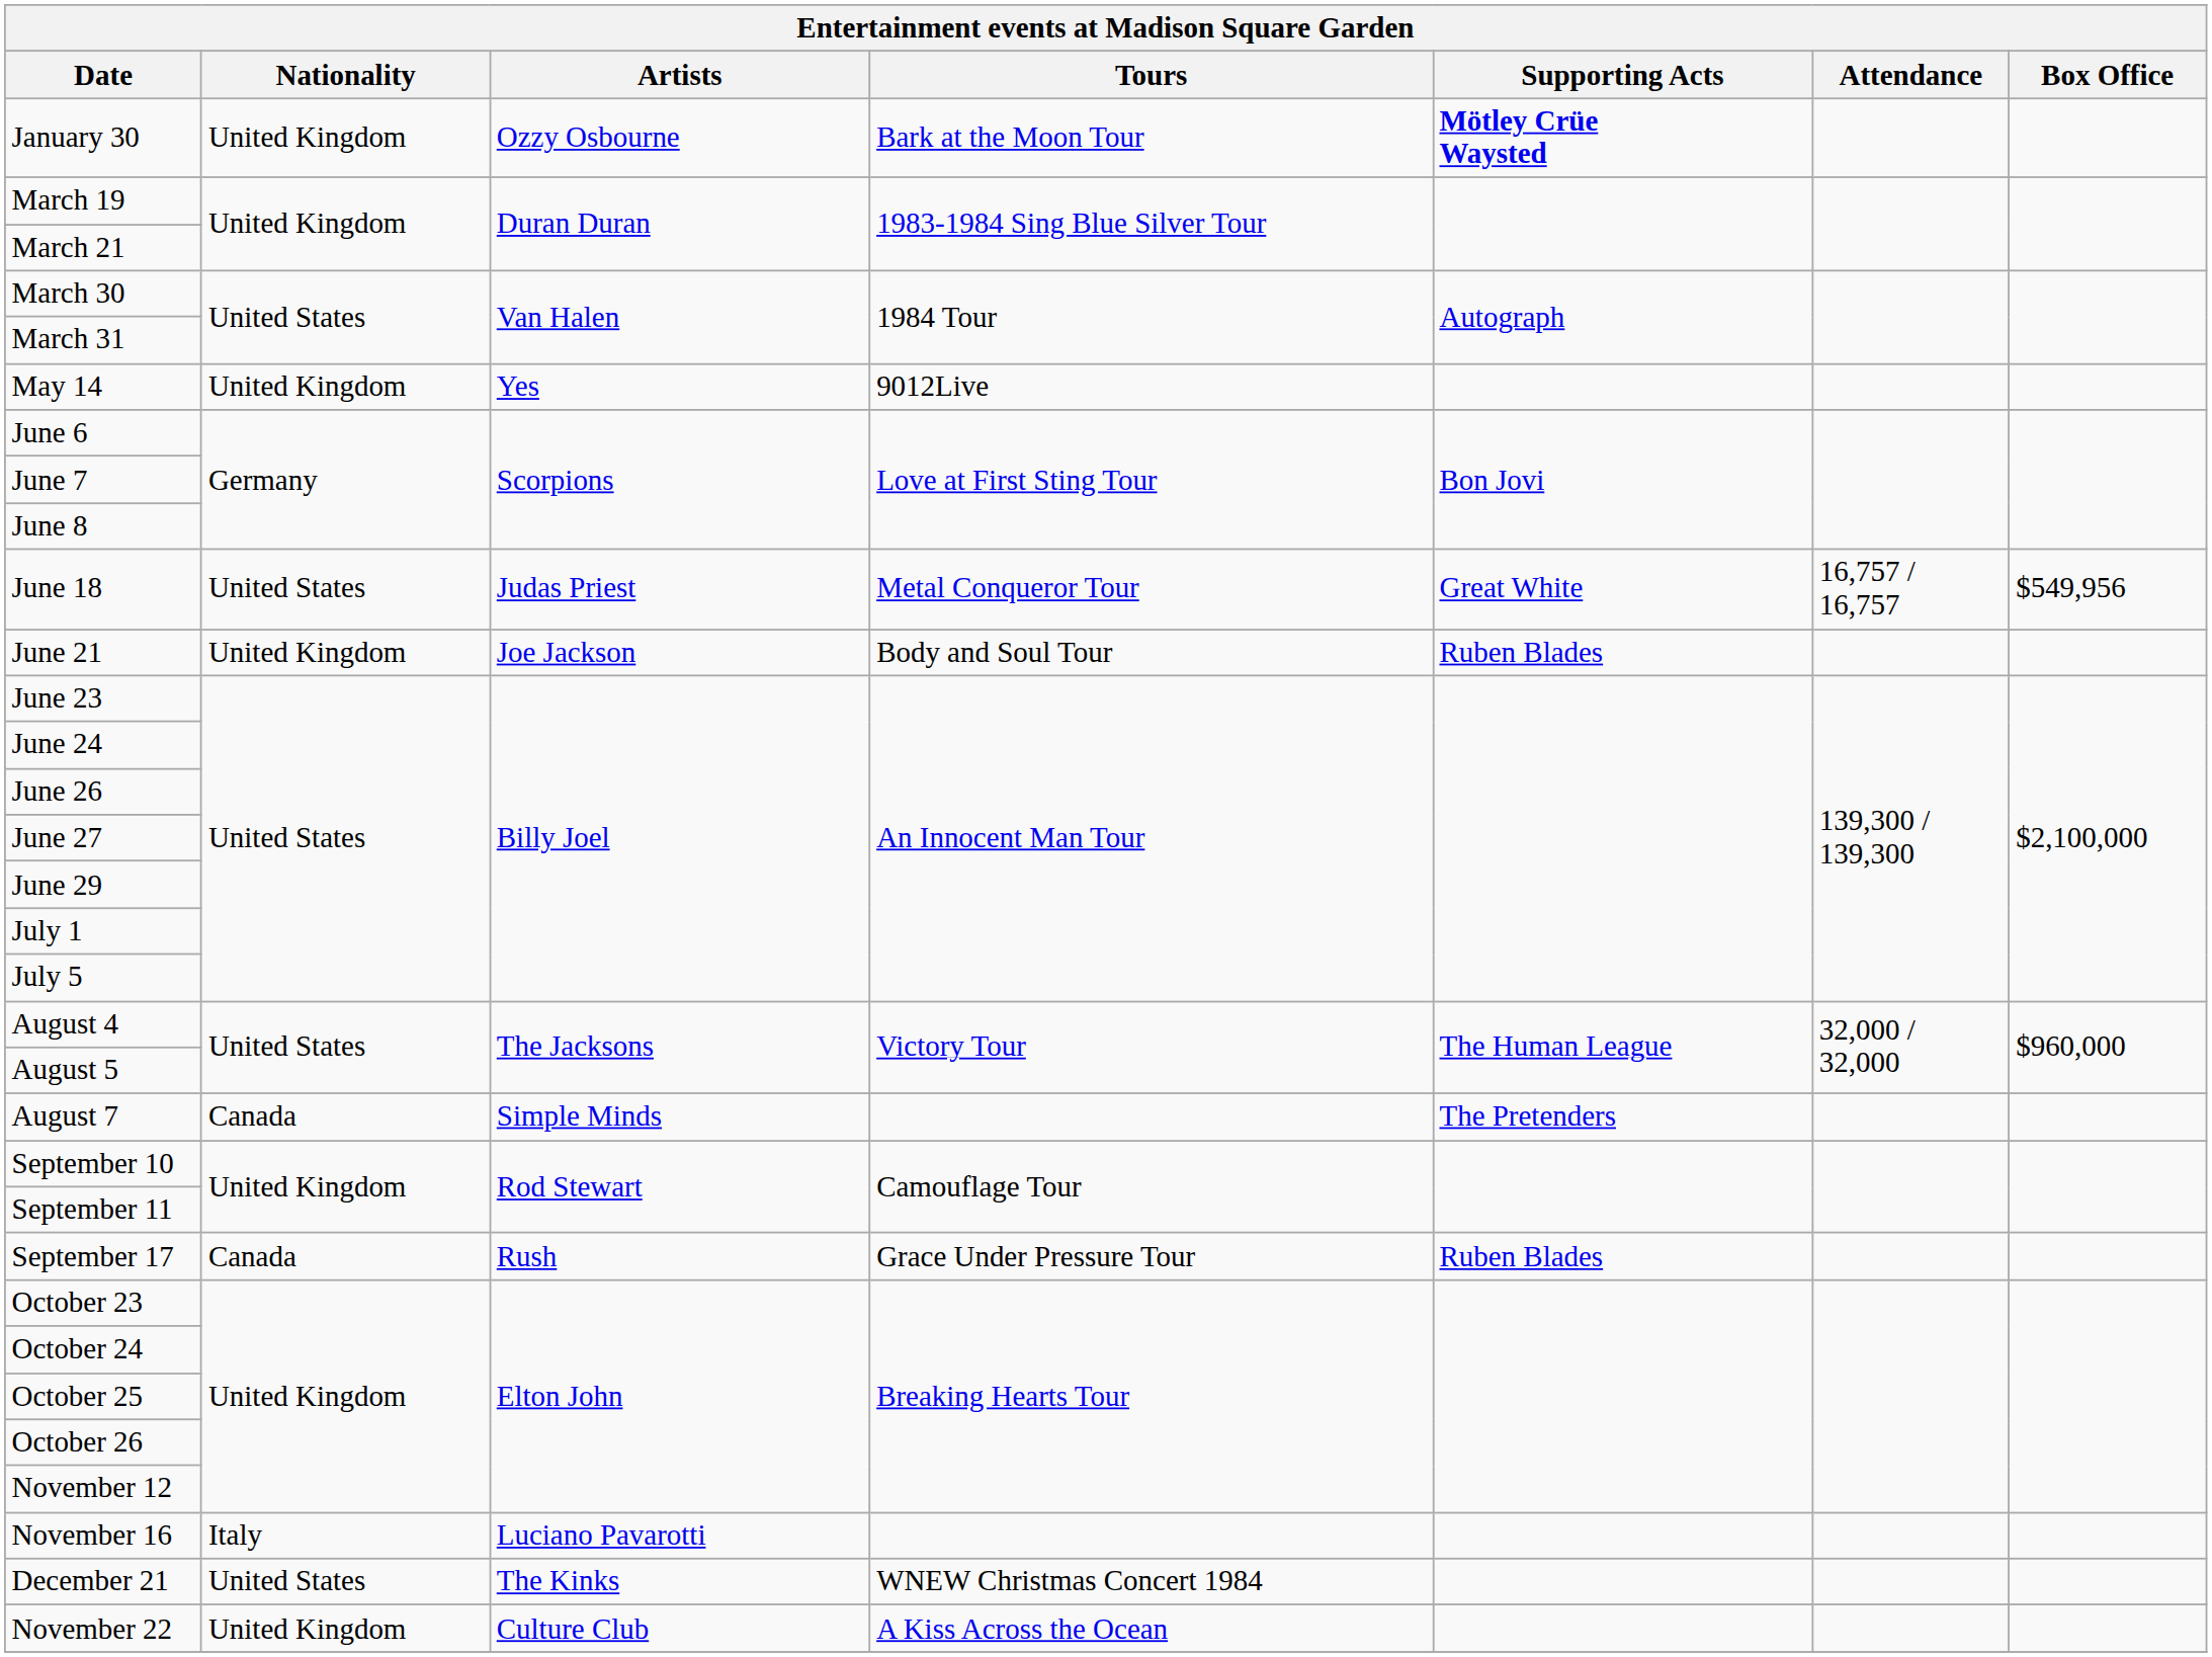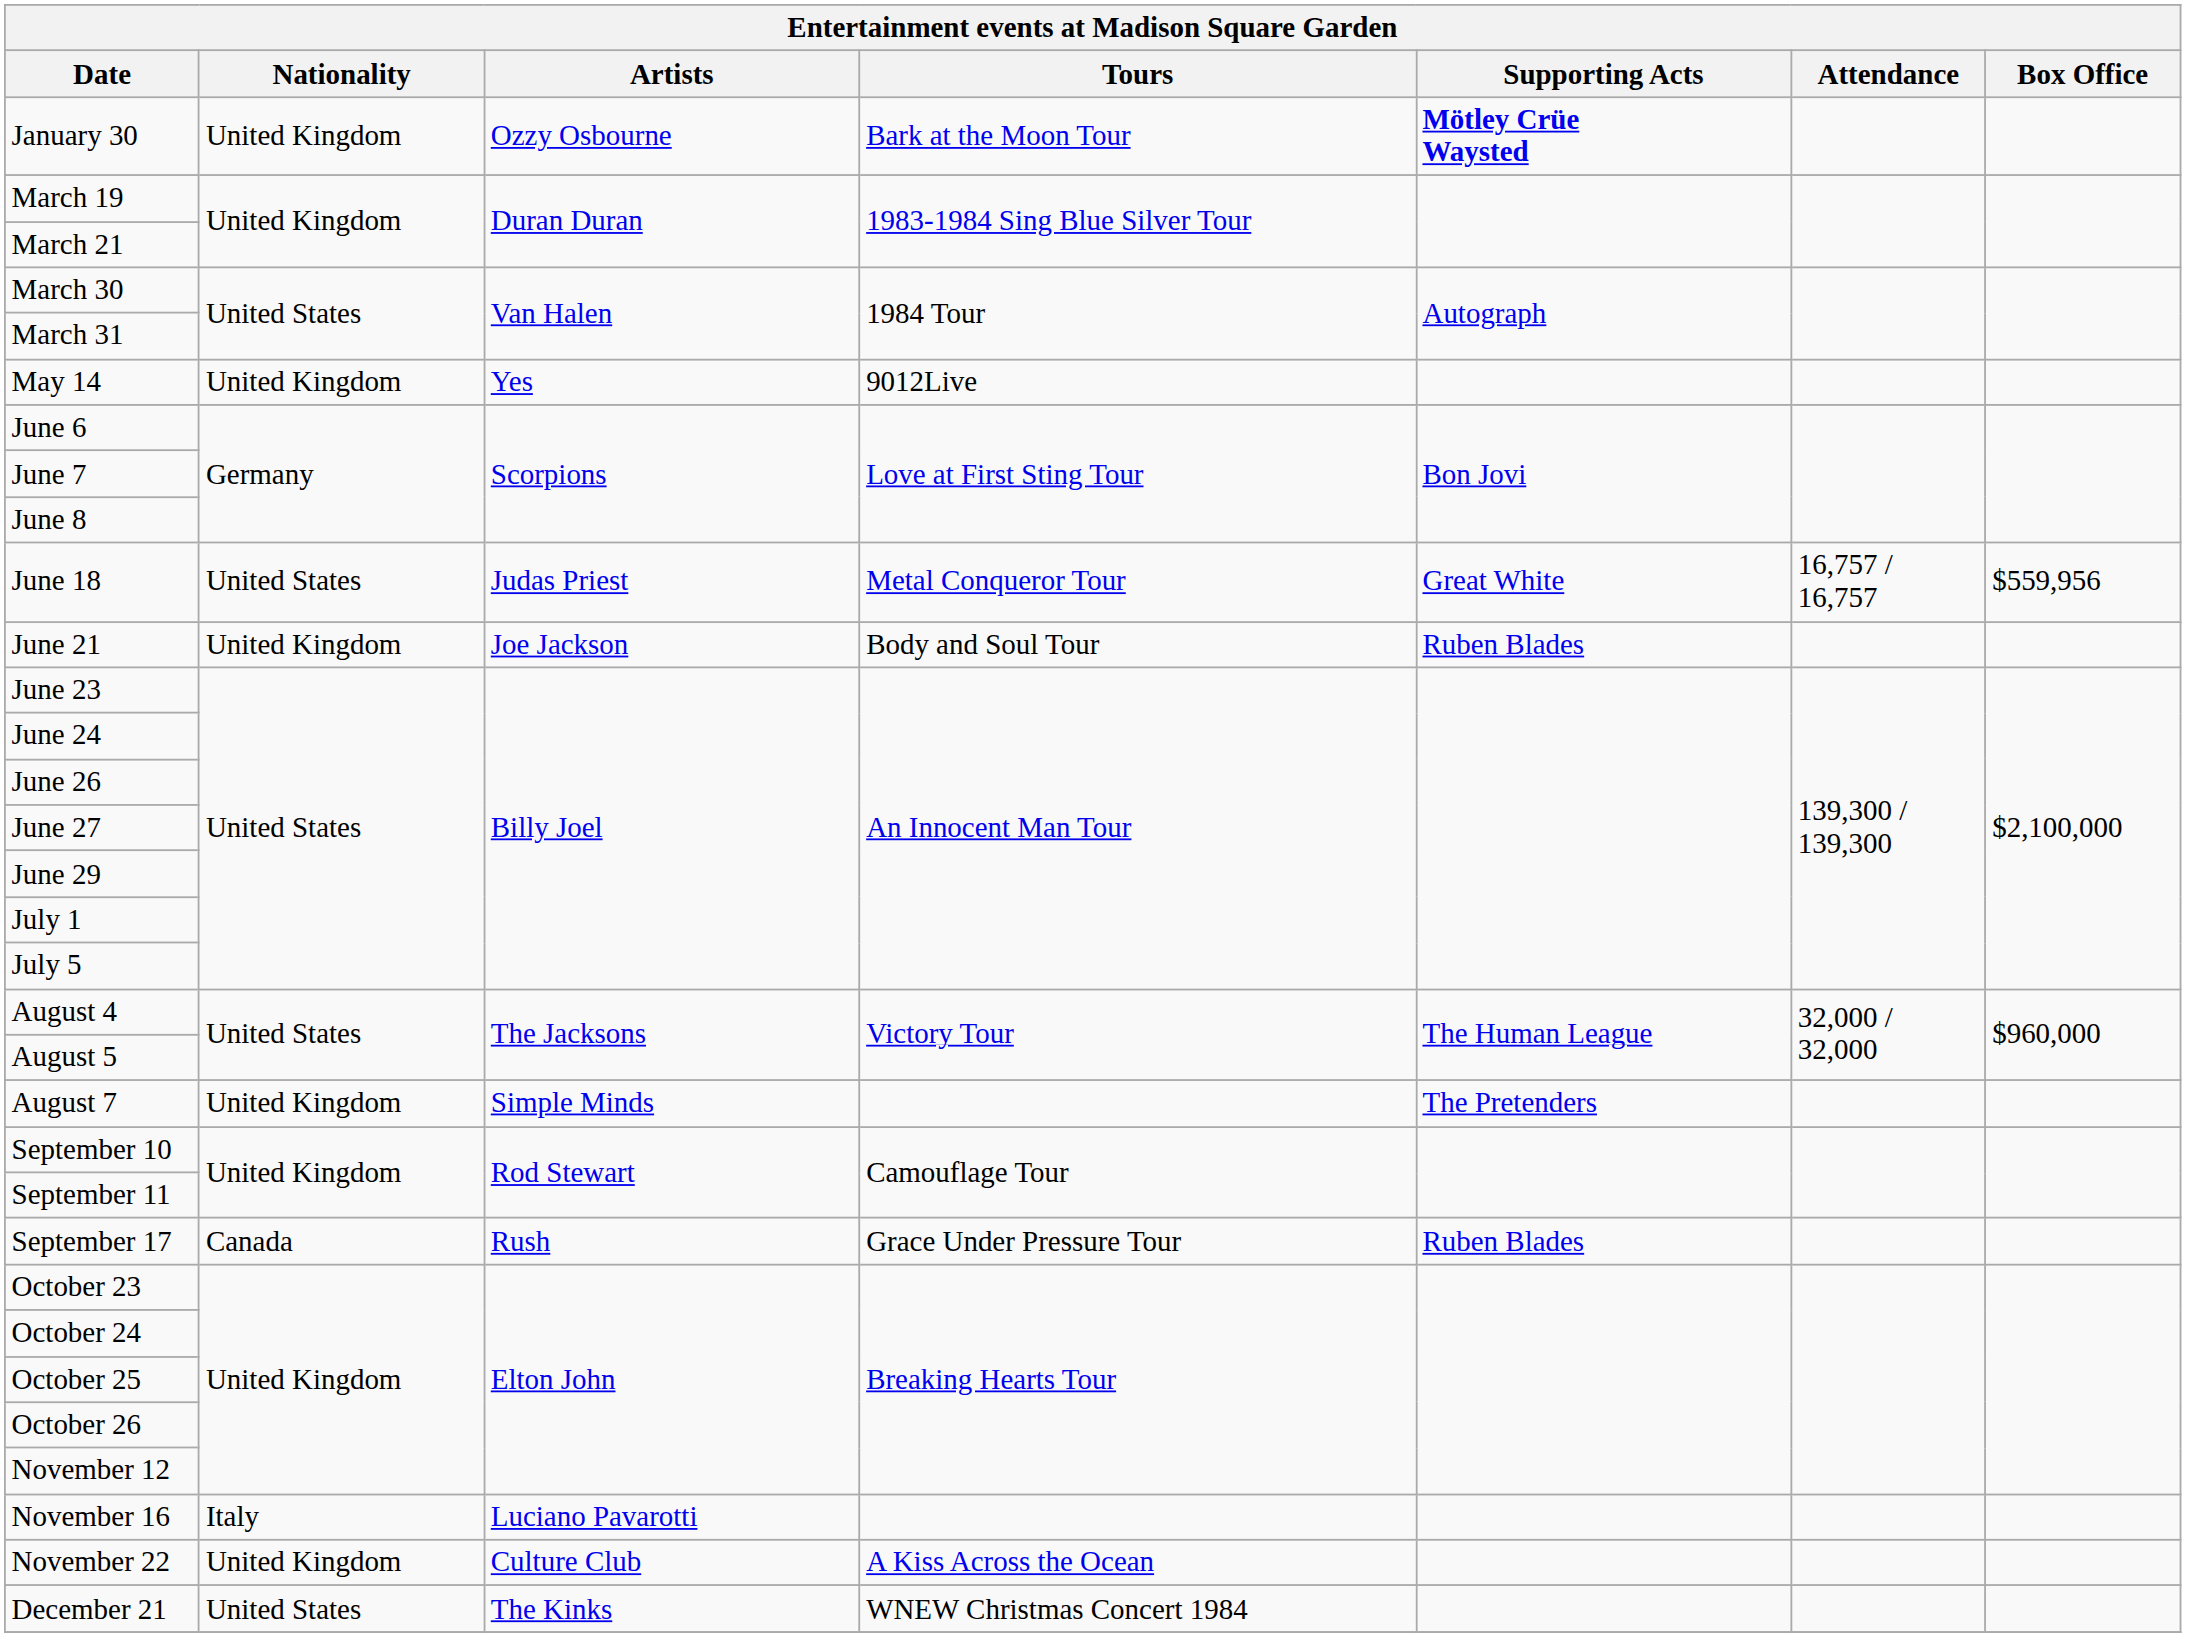 <table class="wikitable">
 <tr>
 <th colspan="7">Entertainment events at Madison Square Garden</th>
 </tr>
 <tr>
 <th width=100>Date</th>
 <th width=150>Nationality</th>
 <th width=200>Artists</th>
 <th width=300>Tours</th>
 <th width=200>Supporting Acts</th>
 <th width=100>Attendance</th>
 <th width=100>Box Office</th>
 </tr>
 <tr>
 <td>January 30</td>
 <td>United Kingdom</td>
 <td><a href='#'>Ozzy Osbourne</a></td>
 <td><a href='#'>Bark at the Moon Tour</a></td>
 <td><strong><a href='#'>Mötley Crüe</a><br><a href='#'>Waysted</a></strong></td>
 <td></td>
 <td></td>
 </tr>
 <tr>
 <td>March 19</td>
 <td rowspan=2>United Kingdom</td>
 <td rowspan=2><a href='#'>Duran Duran</a></td>
 <td rowspan=2><a href='#'>1983-1984 Sing Blue Silver Tour</a></td>
 <td rowspan=2></td>
 <td rowspan=2></td>
 <td rowspan=2></td>
 </tr>
 <tr>
 <td>March 21</td>
 </tr>
 <tr>
 <td>March 30</td>
 <td rowspan=2>United States</td>
 <td rowspan=2><a href='#'>Van Halen</a></td>
 <td rowspan=2>1984 Tour</td>
 <td rowspan=2><a href='#'>Autograph</a></td>
 <td rowspan=2></td>
 <td rowspan=2></td>
 </tr>
 <tr>
 <td>March 31</td>
 </tr>
 <tr>
 <td>May 14</td>
 <td>United Kingdom</td>
 <td><a href='#'>Yes</a></td>
 <td>9012Live</td>
 <td></td>
 <td></td>
 <td></td>
 </tr>
 <tr>
 <td>June 6</td>
 <td rowspan=3>Germany</td>
 <td rowspan=3><a href='#'>Scorpions</a></td>
 <td rowspan=3><a href='#'>Love at First Sting Tour</a></td>
 <td rowspan=3><a href='#'>Bon Jovi</a></td>
 <td rowspan=3></td>
 <td rowspan=3></td>
 </tr>
 <tr>
 <td>June 7</td>
 </tr>
 <tr>
 <td>June 8</td>
 </tr>
 <tr>
 <td>June 18</td>
 <td>United States</td>
 <td><a href='#'>Judas Priest</a></td>
 <td><a href='#'>Metal Conqueror Tour</a></td>
 <td><a href='#'>Great White</a></td>
 <td>16,757 / 16,757</td>
-<td>$549,956</td>
+<td>$559,956</td>
 </tr>
 <tr>
 <td>June 21</td>
 <td>United Kingdom</td>
 <td><a href='#'>Joe Jackson</a></td>
 <td>Body and Soul Tour</td>
 <td><a href='#'>Ruben Blades</a></td>
 <td></td>
 <td></td>
 </tr>
 <tr>
 <td>June 23</td>
 <td rowspan="7">United States</td>
 <td rowspan="7"><a href='#'>Billy Joel</a></td>
 <td rowspan="7"><a href='#'>An Innocent Man Tour</a></td>
 <td rowspan="7"></td>
 <td rowspan="7">139,300 / 139,300</td>
 <td rowspan="7">$2,100,000</td>
 </tr>
 <tr>
 <td>June 24</td>
 </tr>
 <tr>
 <td>June 26</td>
 </tr>
 <tr>
 <td>June 27</td>
 </tr>
 <tr>
 <td>June 29</td>
 </tr>
 <tr>
 <td>July 1</td>
 </tr>
 <tr>
 <td>July 5</td>
 </tr>
 <tr>
 <td>August 4</td>
 <td rowspan=2>United States</td>
 <td rowspan=2><a href='#'>The Jacksons</a></td>
 <td rowspan=2><a href='#'>Victory Tour</a></td>
 <td rowspan=2><a href='#'>The Human League</a></td>
 <td rowspan=2>32,000 / 32,000</td>
 <td rowspan=2>$960,000</td>
 </tr>
 <tr>
 <td>August 5</td>
 </tr>
 <tr>
 <td>August 7</td>
-<td>Canada</td>
+<td>United Kingdom</td>
 <td><a href='#'>Simple Minds</a></td>
 <td></td>
 <td><a href='#'>The Pretenders</a></td>
 <td></td>
 <td></td>
 </tr>
 <tr>
 <td>September 10</td>
 <td rowspan=2>United Kingdom</td>
 <td rowspan=2><a href='#'>Rod Stewart</a></td>
 <td rowspan=2>Camouflage Tour</td>
 <td rowspan=2></td>
 <td rowspan=2></td>
 <td rowspan=2></td>
 </tr>
 <tr>
 <td>September 11</td>
 </tr>
 <tr>
 <td>September 17</td>
 <td>Canada</td>
 <td><a href='#'>Rush</a></td>
 <td>Grace Under Pressure Tour</td>
 <td><a href='#'>Ruben Blades</a></td>
 <td></td>
 <td></td>
 </tr>
 <tr>
 <td>October 23</td>
 <td rowspan="5">United Kingdom</td>
 <td rowspan=5><a href='#'>Elton John</a></td>
 <td rowspan=5><a href='#'>Breaking Hearts Tour</a></td>
 <td rowspan=5></td>
 <td rowspan=5></td>
 <td rowspan=5></td>
 </tr>
 <tr>
 <td>October 24</td>
 </tr>
 <tr>
 <td>October 25</td>
 </tr>
 <tr>
 <td>October 26</td>
 </tr>
 <tr>
 <td>November 12</td>
 </tr>
 <tr>
 <td>November 16</td>
 <td>Italy</td>
 <td><a href='#'>Luciano Pavarotti</a></td>
 <td></td>
 <td></td>
 <td></td>
 <td></td>
 </tr>
 <tr>
+<td>November 22</td>
+<td>United Kingdom</td>
+<td><a href='#'>Culture Club</a></td>
+<td><a href='#'>A Kiss Across the Ocean</a></td>
+<td></td>
+<td></td>
+<td></td>
+</tr>
+<tr>
 <td>December 21</td>
 <td>United States</td>
 <td><a href='#'>The Kinks</a></td>
 <td>WNEW Christmas Concert 1984</td>
 <td></td>
 <td></td>
 <td></td>
 </tr>
 <tr>
-<td>November 22</td>
-<td>United Kingdom</td>
-<td><a href='#'>Culture Club</a></td>
-<td><a href='#'>A Kiss Across the Ocean</a></td>
-<td></td>
-<td></td>
-<td></td>
-</tr>
-<tr>
 </tr>
 </table>
